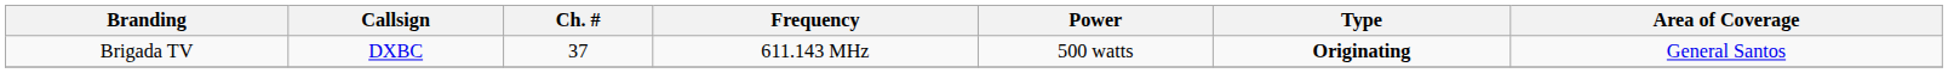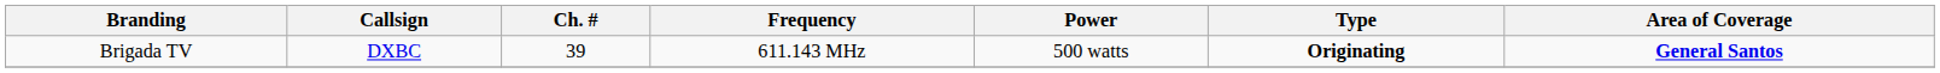 <table class="wikitable sortable" style="width:100%; text-align:center;">
 <tr>
 <th>Branding</th>
 <th>Callsign</th>
 <th>Ch. #</th>
 <th>Frequency</th>
 <th>Power</th>
 <th>Type</th>
 <th class="unsortable">Area of Coverage</th>
 </tr>
 <tr>
 <td>Brigada TV</td>
 <td><a href='#'>DXBC</a></td>
-<td>37</td>
+<td>39</td>
 <td>611.143 MHz</td>
 <td>500 watts</td>
 <td><strong>Originating</strong></td>
-<td><a href='#'>General Santos</a></td>
+<td><strong><a href='#'>General Santos</a></strong></td>
 </tr>
 <tr>
 </tr>
 </table>
